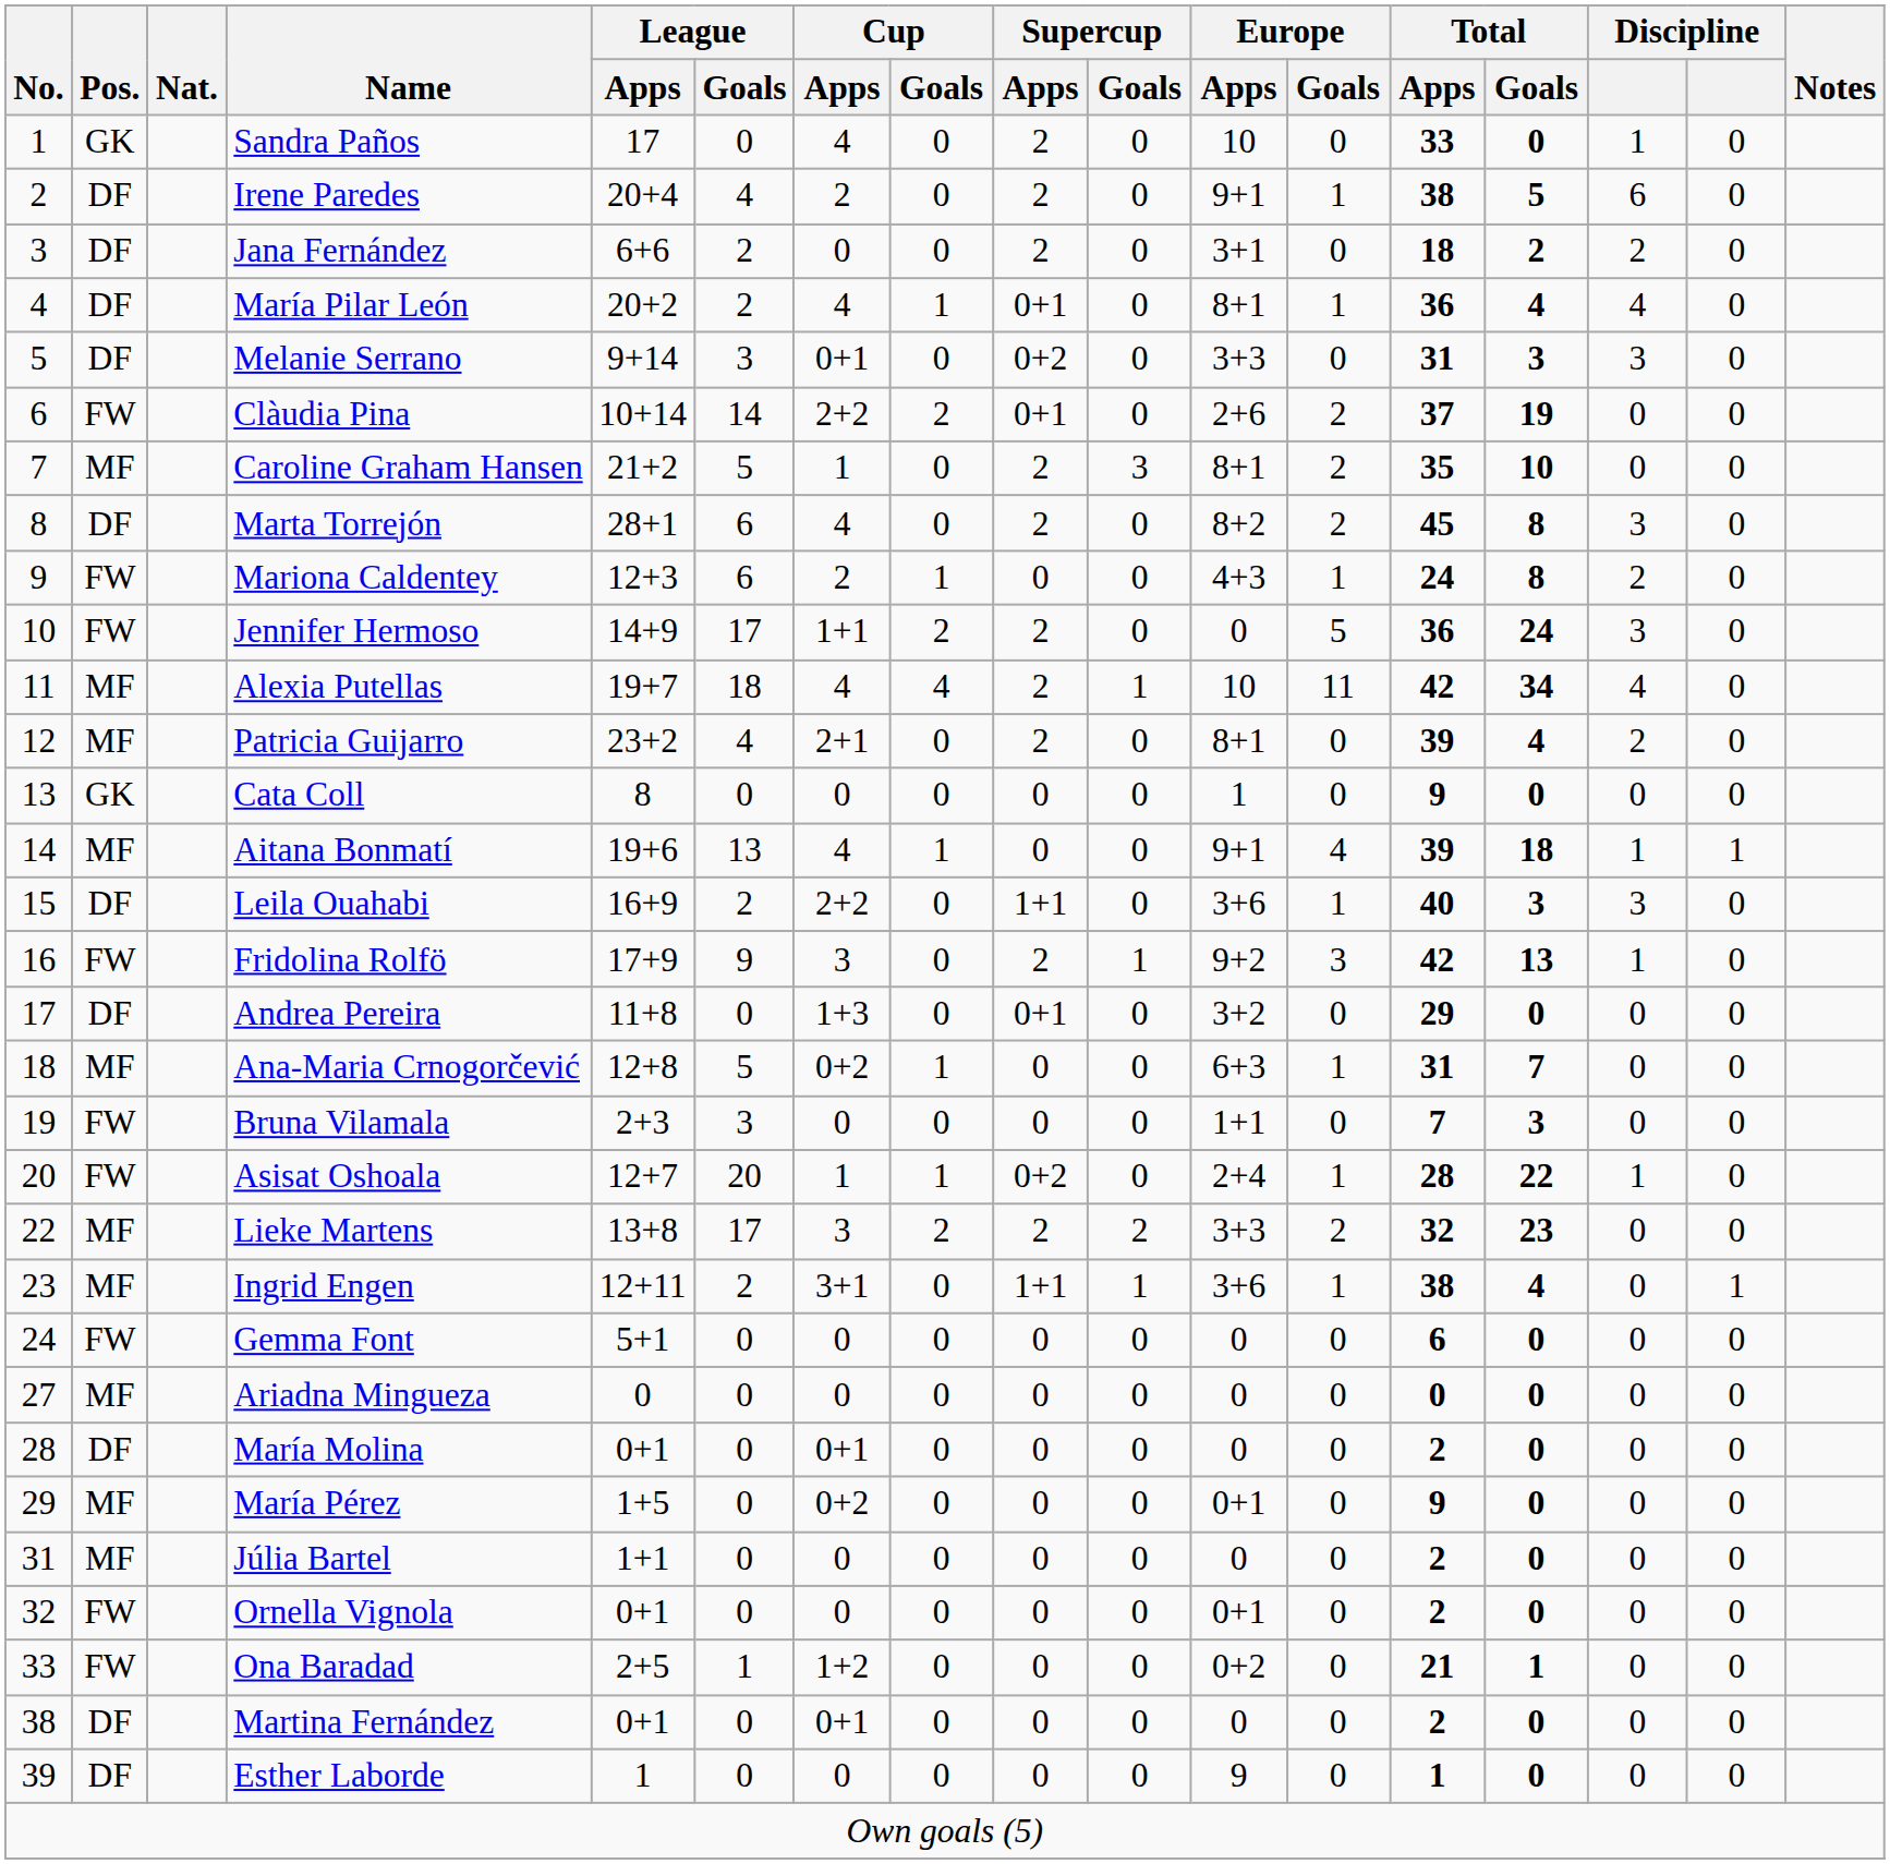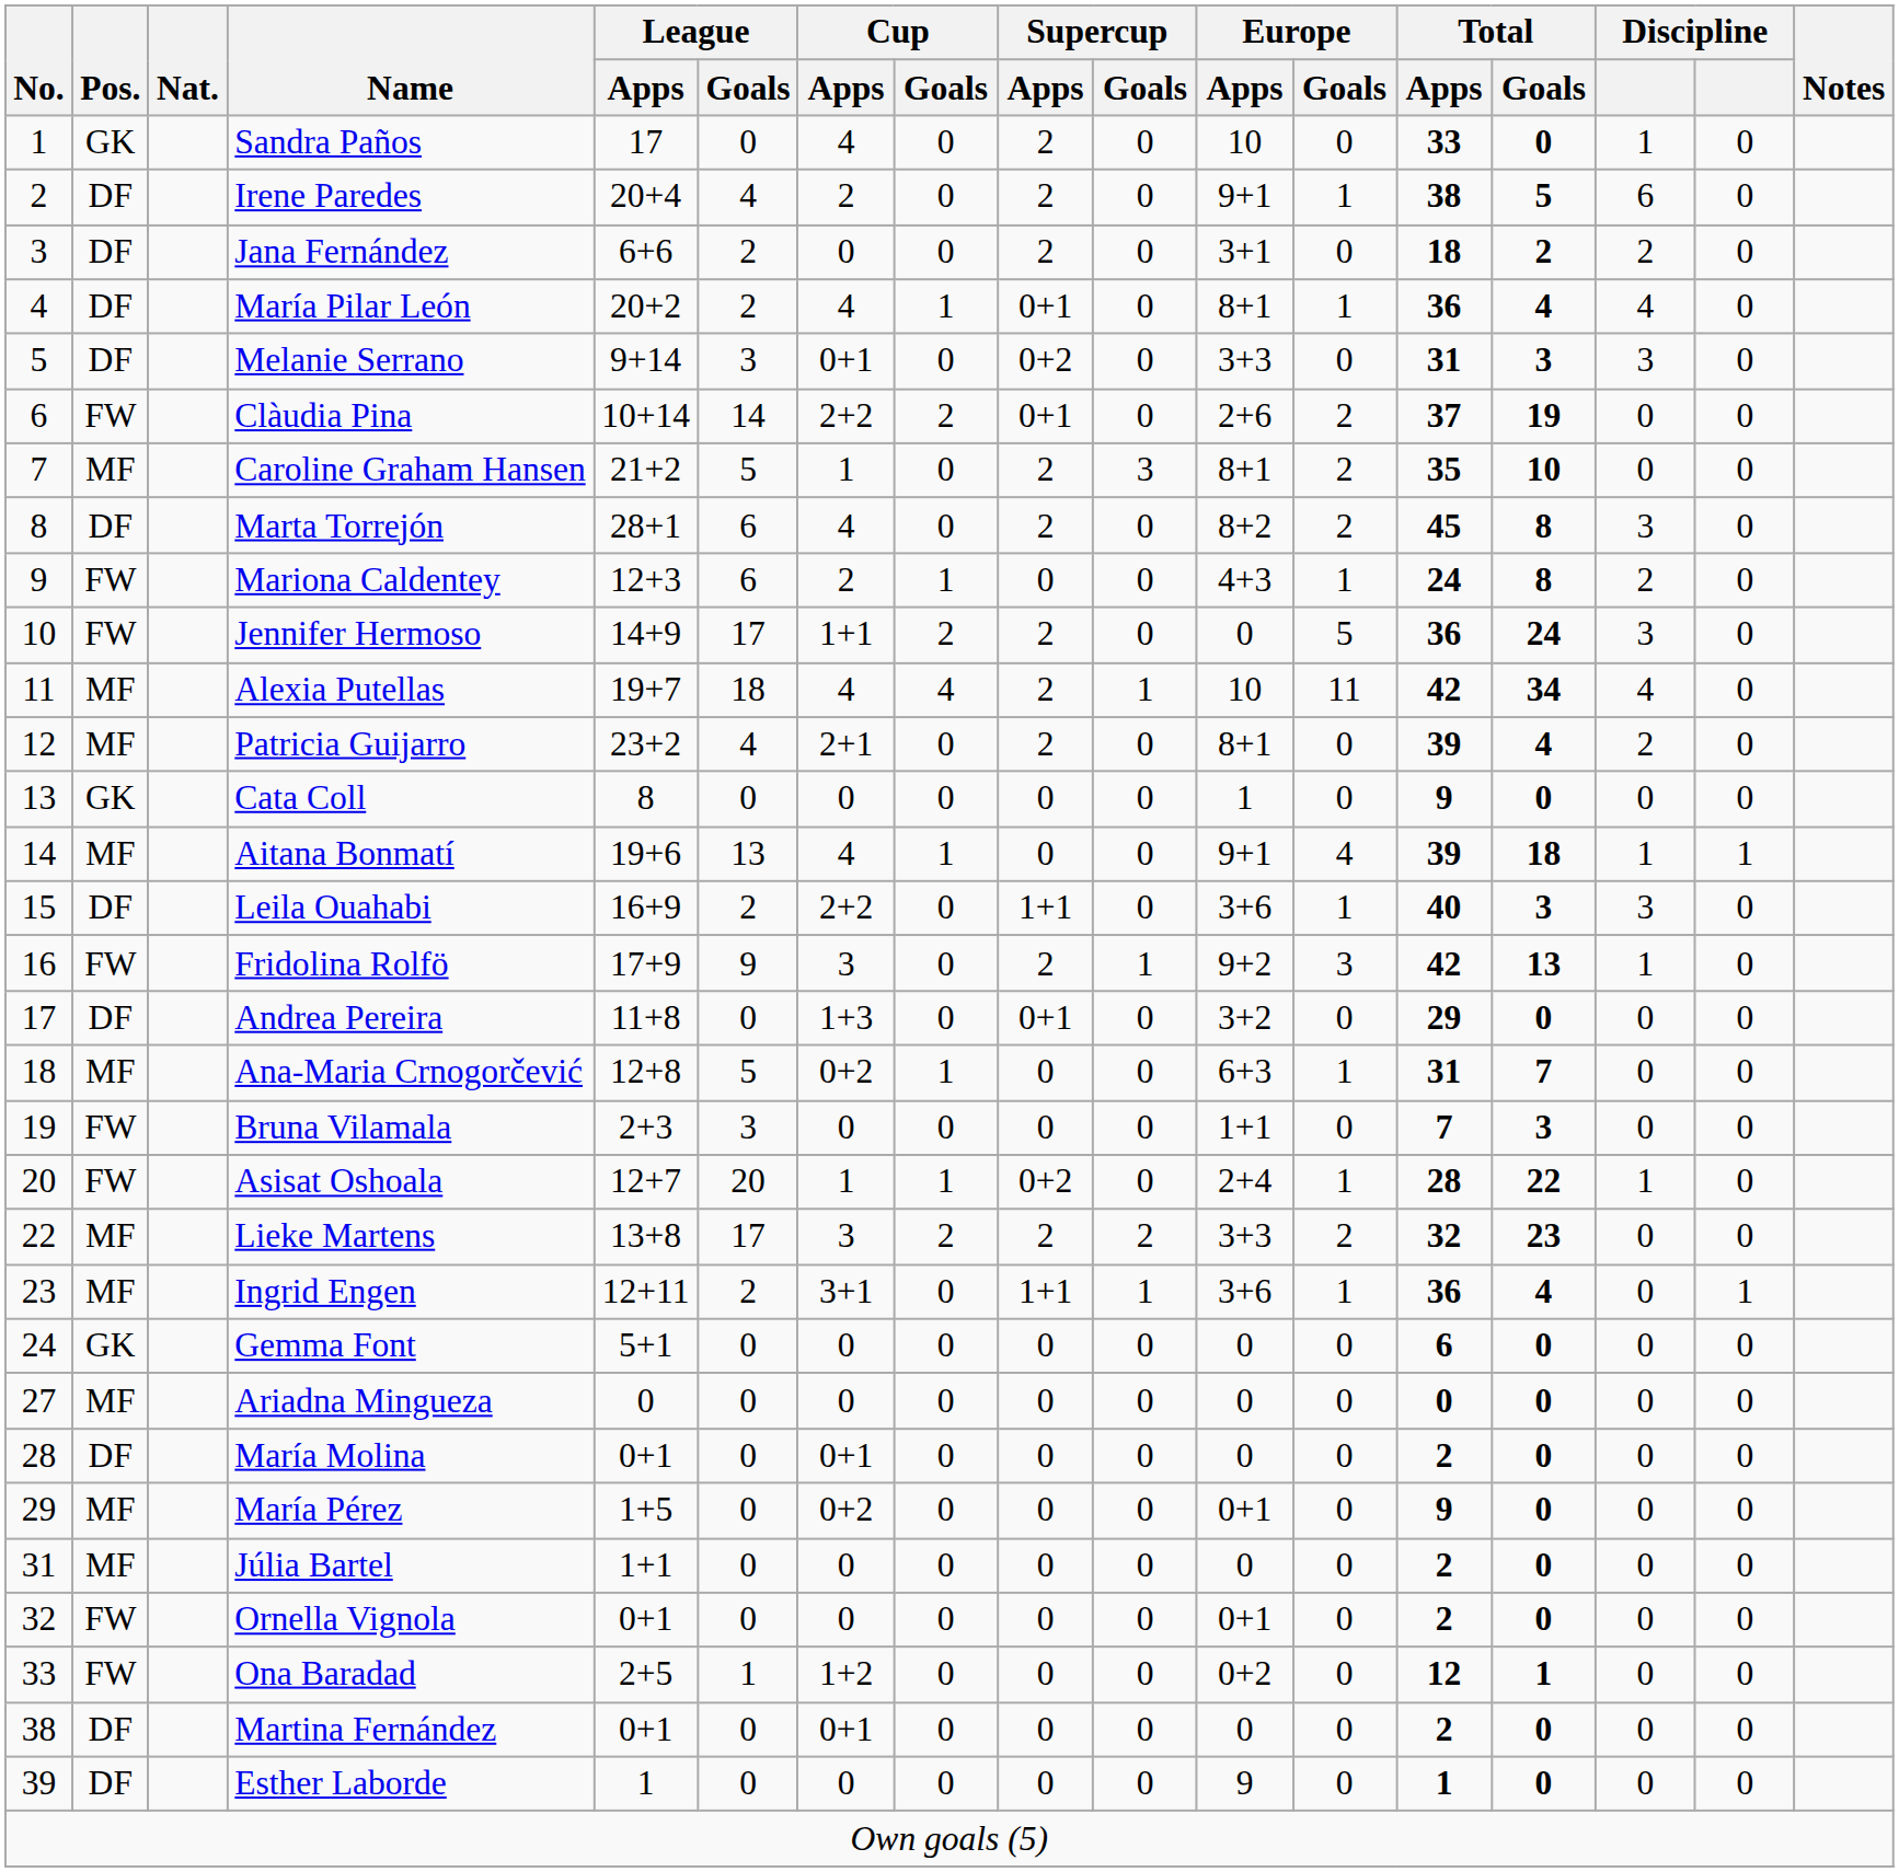 <table class="wikitable sortable alternance" style="text-align:center">
 <tr>
 <th rowspan="2" valign="bottom">No.</th>
 <th rowspan="2" valign="bottom">Pos.</th>
 <th rowspan="2" valign="bottom">Nat.</th>
 <th rowspan="2" valign="bottom">Name</th>
 <th colspan="2" width="85">League</th>
 <th colspan="2" width="85">Cup</th>
 <th colspan="2" width="85">Supercup</th>
 <th colspan="2" width="85">Europe</th>
 <th colspan="2" width="85">Total</th>
 <th colspan="2" width="85">Discipline</th>
 <th rowspan="2" valign="bottom">Notes</th>
 </tr>
 <tr>
 <th>Apps</th>
 <th>Goals</th>
 <th>Apps</th>
 <th>Goals</th>
 <th>Apps</th>
 <th>Goals</th>
 <th>Apps</th>
 <th>Goals</th>
 <th>Apps</th>
 <th>Goals</th>
 <th></th>
 <th></th>
 </tr>
 <tr>
 <td>1</td>
 <td>GK</td>
 <td></td>
 <td align=left><a href='#'>Sandra Paños</a></td>
 <td>17</td>
 <td>0</td>
 <td>4</td>
 <td>0</td>
 <td>2</td>
 <td>0</td>
 <td>10</td>
 <td>0</td>
 <td><strong>33</strong></td>
 <td><strong>0</strong></td>
 <td>1</td>
 <td>0</td>
 <td></td>
 </tr>
 <tr>
 <td>2</td>
 <td>DF</td>
 <td></td>
 <td align=left><a href='#'>Irene Paredes</a></td>
 <td>20+4</td>
 <td>4</td>
 <td>2</td>
 <td>0</td>
 <td>2</td>
 <td>0</td>
 <td>9+1</td>
 <td>1</td>
 <td><strong>38</strong></td>
 <td><strong>5</strong></td>
 <td>6</td>
 <td>0</td>
 <td></td>
 </tr>
 <tr>
 <td>3</td>
 <td>DF</td>
 <td></td>
 <td align=left><a href='#'>Jana Fernández</a></td>
 <td>6+6</td>
 <td>2</td>
 <td>0</td>
 <td>0</td>
 <td>2</td>
 <td>0</td>
 <td>3+1</td>
 <td>0</td>
 <td><strong>18</strong></td>
 <td><strong>2</strong></td>
 <td>2</td>
 <td>0</td>
 <td></td>
 </tr>
 <tr>
 <td>4</td>
 <td>DF</td>
 <td></td>
 <td align=left><a href='#'>María Pilar León</a></td>
 <td>20+2</td>
 <td>2</td>
 <td>4</td>
 <td>1</td>
 <td>0+1</td>
 <td>0</td>
 <td>8+1</td>
 <td>1</td>
 <td><strong>36</strong></td>
 <td><strong>4</strong></td>
 <td>4</td>
 <td>0</td>
 <td></td>
 </tr>
 <tr>
 <td>5</td>
 <td>DF</td>
 <td></td>
 <td align=left><a href='#'>Melanie Serrano</a></td>
 <td>9+14</td>
 <td>3</td>
 <td>0+1</td>
 <td>0</td>
 <td>0+2</td>
 <td>0</td>
 <td>3+3</td>
 <td>0</td>
 <td><strong>31</strong></td>
 <td><strong>3</strong></td>
 <td>3</td>
 <td>0</td>
 <td></td>
 </tr>
 <tr>
 <td>6</td>
 <td>FW</td>
 <td></td>
 <td align=left><a href='#'>Clàudia Pina</a></td>
 <td>10+14</td>
 <td>14</td>
 <td>2+2</td>
 <td>2</td>
 <td>0+1</td>
 <td>0</td>
 <td>2+6</td>
 <td>2</td>
 <td><strong>37</strong></td>
 <td><strong>19</strong></td>
 <td>0</td>
 <td>0</td>
 <td></td>
 </tr>
 <tr>
 <td>7</td>
 <td>MF</td>
 <td></td>
 <td align=left><a href='#'>Caroline Graham Hansen</a></td>
 <td>21+2</td>
 <td>5</td>
 <td>1</td>
 <td>0</td>
 <td>2</td>
 <td>3</td>
 <td>8+1</td>
 <td>2</td>
 <td><strong>35</strong></td>
 <td><strong>10</strong></td>
 <td>0</td>
 <td>0</td>
 <td></td>
 </tr>
 <tr>
 <td>8</td>
 <td>DF</td>
 <td></td>
 <td align=left><a href='#'>Marta Torrejón</a></td>
 <td>28+1</td>
 <td>6</td>
 <td>4</td>
 <td>0</td>
 <td>2</td>
 <td>0</td>
 <td>8+2</td>
 <td>2</td>
 <td><strong>45</strong></td>
 <td><strong>8</strong></td>
 <td>3</td>
 <td>0</td>
 <td></td>
 </tr>
 <tr>
 <td>9</td>
 <td>FW</td>
 <td></td>
 <td align=left><a href='#'>Mariona Caldentey</a></td>
 <td>12+3</td>
 <td>6</td>
 <td>2</td>
 <td>1</td>
 <td>0</td>
 <td>0</td>
 <td>4+3</td>
 <td>1</td>
 <td><strong>24</strong></td>
 <td><strong>8</strong></td>
 <td>2</td>
 <td>0</td>
 <td></td>
 </tr>
 <tr>
 <td>10</td>
 <td>FW</td>
 <td></td>
 <td align=left><a href='#'>Jennifer Hermoso</a></td>
 <td>14+9</td>
 <td>17</td>
 <td>1+1</td>
 <td>2</td>
 <td>2</td>
 <td>0</td>
 <td>0</td>
 <td>5</td>
 <td><strong>36</strong></td>
 <td><strong>24</strong></td>
 <td>3</td>
 <td>0</td>
 <td></td>
 </tr>
 <tr>
 <td>11</td>
 <td>MF</td>
 <td></td>
 <td align=left><a href='#'>Alexia Putellas</a></td>
 <td>19+7</td>
 <td>18</td>
 <td>4</td>
 <td>4</td>
 <td>2</td>
 <td>1</td>
 <td>10</td>
 <td>11</td>
 <td><strong>42</strong></td>
 <td><strong>34</strong></td>
 <td>4</td>
 <td>0</td>
 <td></td>
 </tr>
 <tr>
 <td>12</td>
 <td>MF</td>
 <td></td>
 <td align=left><a href='#'>Patricia Guijarro</a></td>
 <td>23+2</td>
 <td>4</td>
 <td>2+1</td>
 <td>0</td>
 <td>2</td>
 <td>0</td>
 <td>8+1</td>
 <td>0</td>
 <td><strong>39</strong></td>
 <td><strong>4</strong></td>
 <td>2</td>
 <td>0</td>
 <td></td>
 </tr>
 <tr>
 <td>13</td>
 <td>GK</td>
 <td></td>
 <td align=left><a href='#'>Cata Coll</a></td>
 <td>8</td>
 <td>0</td>
 <td>0</td>
 <td>0</td>
 <td>0</td>
 <td>0</td>
 <td>1</td>
 <td>0</td>
 <td><strong>9</strong></td>
 <td><strong>0</strong></td>
 <td>0</td>
 <td>0</td>
 <td></td>
 </tr>
 <tr>
 <td>14</td>
 <td>MF</td>
 <td></td>
 <td align=left><a href='#'>Aitana Bonmatí</a></td>
 <td>19+6</td>
 <td>13</td>
 <td>4</td>
 <td>1</td>
 <td>0</td>
 <td>0</td>
 <td>9+1</td>
 <td>4</td>
 <td><strong>39</strong></td>
 <td><strong>18</strong></td>
 <td>1</td>
 <td>1</td>
 <td></td>
 </tr>
 <tr>
 <td>15</td>
 <td>DF</td>
 <td></td>
 <td align=left><a href='#'>Leila Ouahabi</a></td>
 <td>16+9</td>
 <td>2</td>
 <td>2+2</td>
 <td>0</td>
 <td>1+1</td>
 <td>0</td>
 <td>3+6</td>
 <td>1</td>
 <td><strong>40</strong></td>
 <td><strong>3</strong></td>
 <td>3</td>
 <td>0</td>
 <td></td>
 </tr>
 <tr>
 <td>16</td>
 <td>FW</td>
 <td></td>
 <td align=left><a href='#'>Fridolina Rolfö</a></td>
 <td>17+9</td>
 <td>9</td>
 <td>3</td>
 <td>0</td>
 <td>2</td>
 <td>1</td>
 <td>9+2</td>
 <td>3</td>
 <td><strong>42</strong></td>
 <td><strong>13</strong></td>
 <td>1</td>
 <td>0</td>
 <td></td>
 </tr>
 <tr>
 <td>17</td>
 <td>DF</td>
 <td></td>
 <td align=left><a href='#'>Andrea Pereira</a></td>
 <td>11+8</td>
 <td>0</td>
 <td>1+3</td>
 <td>0</td>
 <td>0+1</td>
 <td>0</td>
 <td>3+2</td>
 <td>0</td>
 <td><strong>29</strong></td>
 <td><strong>0</strong></td>
 <td>0</td>
 <td>0</td>
 <td></td>
 </tr>
 <tr>
 <td>18</td>
 <td>MF</td>
 <td></td>
 <td align=left><a href='#'>Ana-Maria Crnogorčević</a></td>
 <td>12+8</td>
 <td>5</td>
 <td>0+2</td>
 <td>1</td>
 <td>0</td>
 <td>0</td>
 <td>6+3</td>
 <td>1</td>
 <td><strong>31</strong></td>
 <td><strong>7</strong></td>
 <td>0</td>
 <td>0</td>
 <td></td>
 </tr>
 <tr>
 <td>19</td>
 <td>FW</td>
 <td></td>
 <td align=left><a href='#'>Bruna Vilamala</a></td>
 <td>2+3</td>
 <td>3</td>
 <td>0</td>
 <td>0</td>
 <td>0</td>
 <td>0</td>
 <td>1+1</td>
 <td>0</td>
 <td><strong>7</strong></td>
 <td><strong>3</strong></td>
 <td>0</td>
 <td>0</td>
 <td></td>
 </tr>
 <tr>
 <td>20</td>
 <td>FW</td>
 <td></td>
 <td align=left><a href='#'>Asisat Oshoala</a></td>
 <td>12+7</td>
 <td>20</td>
 <td>1</td>
 <td>1</td>
 <td>0+2</td>
 <td>0</td>
 <td>2+4</td>
 <td>1</td>
 <td><strong>28</strong></td>
 <td><strong>22</strong></td>
 <td>1</td>
 <td>0</td>
 <td></td>
 </tr>
 <tr>
 <td>22</td>
 <td>MF</td>
 <td></td>
 <td align=left><a href='#'>Lieke Martens</a></td>
 <td>13+8</td>
 <td>17</td>
 <td>3</td>
 <td>2</td>
 <td>2</td>
 <td>2</td>
 <td>3+3</td>
 <td>2</td>
 <td><strong>32</strong></td>
 <td><strong>23</strong></td>
 <td>0</td>
 <td>0</td>
 <td></td>
 </tr>
 <tr>
 <td>23</td>
 <td>MF</td>
 <td></td>
 <td align=left><a href='#'>Ingrid Engen</a></td>
 <td>12+11</td>
 <td>2</td>
 <td>3+1</td>
 <td>0</td>
 <td>1+1</td>
 <td>1</td>
 <td>3+6</td>
 <td>1</td>
-<td><strong>38</strong></td>
+<td><strong>36</strong></td>
 <td><strong>4</strong></td>
 <td>0</td>
 <td>1</td>
 <td></td>
 </tr>
 <tr>
 <td>24</td>
-<td>FW</td>
+<td>GK</td>
 <td></td>
 <td align=left><a href='#'>Gemma Font</a></td>
 <td>5+1</td>
 <td>0</td>
 <td>0</td>
 <td>0</td>
 <td>0</td>
 <td>0</td>
 <td>0</td>
 <td>0</td>
 <td><strong>6</strong></td>
 <td><strong>0</strong></td>
 <td>0</td>
 <td>0</td>
 <td></td>
 </tr>
 <tr>
 <td>27</td>
 <td>MF</td>
 <td></td>
 <td align=left><a href='#'>Ariadna Mingueza</a></td>
 <td>0</td>
 <td>0</td>
 <td>0</td>
 <td>0</td>
 <td>0</td>
 <td>0</td>
 <td>0</td>
 <td>0</td>
 <td><strong>0</strong></td>
 <td><strong>0</strong></td>
 <td>0</td>
 <td>0</td>
 <td></td>
 </tr>
 <tr>
 <td>28</td>
 <td>DF</td>
 <td></td>
 <td align=left><a href='#'>María Molina</a></td>
 <td>0+1</td>
 <td>0</td>
 <td>0+1</td>
 <td>0</td>
 <td>0</td>
 <td>0</td>
 <td>0</td>
 <td>0</td>
 <td><strong>2</strong></td>
 <td><strong>0</strong></td>
 <td>0</td>
 <td>0</td>
 <td></td>
 </tr>
 <tr>
 <td>29</td>
 <td>MF</td>
 <td></td>
 <td align=left><a href='#'>María Pérez</a></td>
 <td>1+5</td>
 <td>0</td>
 <td>0+2</td>
 <td>0</td>
 <td>0</td>
 <td>0</td>
 <td>0+1</td>
 <td>0</td>
 <td><strong>9</strong></td>
 <td><strong>0</strong></td>
 <td>0</td>
 <td>0</td>
 <td></td>
 </tr>
 <tr>
 <td>31</td>
 <td>MF</td>
 <td></td>
 <td align=left><a href='#'>Júlia Bartel</a></td>
 <td>1+1</td>
 <td>0</td>
 <td>0</td>
 <td>0</td>
 <td>0</td>
 <td>0</td>
 <td>0</td>
 <td>0</td>
 <td><strong>2</strong></td>
 <td><strong>0</strong></td>
 <td>0</td>
 <td>0</td>
 <td></td>
 </tr>
 <tr>
 <td>32</td>
 <td>FW</td>
 <td></td>
 <td align=left><a href='#'>Ornella Vignola</a></td>
 <td>0+1</td>
 <td>0</td>
 <td>0</td>
 <td>0</td>
 <td>0</td>
 <td>0</td>
 <td>0+1</td>
 <td>0</td>
 <td><strong>2</strong></td>
 <td><strong>0</strong></td>
 <td>0</td>
 <td>0</td>
 <td></td>
 </tr>
 <tr>
 <td>33</td>
 <td>FW</td>
 <td></td>
 <td align=left><a href='#'>Ona Baradad</a></td>
 <td>2+5</td>
 <td>1</td>
 <td>1+2</td>
 <td>0</td>
 <td>0</td>
 <td>0</td>
 <td>0+2</td>
 <td>0</td>
-<td><strong>21</strong></td>
+<td><strong>12</strong></td>
 <td><strong>1</strong></td>
 <td>0</td>
 <td>0</td>
 <td></td>
 </tr>
 <tr>
 <td>38</td>
 <td>DF</td>
 <td></td>
 <td align=left><a href='#'>Martina Fernández</a></td>
 <td>0+1</td>
 <td>0</td>
 <td>0+1</td>
 <td>0</td>
 <td>0</td>
 <td>0</td>
 <td>0</td>
 <td>0</td>
 <td><strong>2</strong></td>
 <td><strong>0</strong></td>
 <td>0</td>
 <td>0</td>
 <td></td>
 </tr>
 <tr>
 <td>39</td>
 <td>DF</td>
 <td></td>
 <td align=left><a href='#'>Esther Laborde</a></td>
 <td>1</td>
 <td>0</td>
 <td>0</td>
 <td>0</td>
 <td>0</td>
 <td>0</td>
 <td>9</td>
 <td>0</td>
 <td><strong>1</strong></td>
 <td><strong>0</strong></td>
 <td>0</td>
 <td>0</td>
 <td></td>
 </tr>
 <tr>
 <td colspan=17><em>Own goals (5)</em></td>
 </tr>
 <tr>
 </tr>
 </table>
